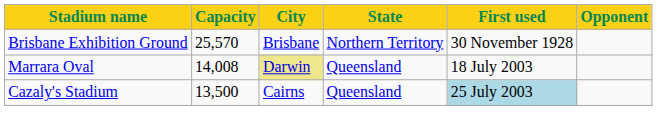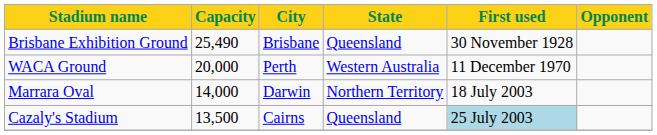 <table class="wikitable">
 <tr>
 <th scope="col" style="width: auto; background:#FCD116; color:#008751;">Stadium name</th>
 <th scope="col" style="width: auto; background:#FCD116; color:#008751;">Capacity</th>
 <th scope="col" style="width: auto; background:#FCD116; color:#008751;">City</th>
 <th scope="col" style="width: auto; background:#FCD116; color:#008751;">State</th>
 <th scope="col" style="width: auto; background:#FCD116; color:#008751;">First used</th>
 <th scope="col" style="width: auto; background:#FCD116; color:#008751;">Opponent</th>
 </tr>
 <tr>
 <td><a href='#'>Brisbane Exhibition Ground</a></td>
-<td>25,570</td>
+<td>25,490</td>
 <td><a href='#'>Brisbane</a></td>
-<td><a href='#'>Northern Territory</a></td>
+<td><a href='#'>Queensland</a></td>
 <td>30 November 1928</td>
 <td></td>
 </tr>
 <tr>
+<td><a href='#'>WACA Ground</a></td>
+<td>20,000</td>
+<td><a href='#'>Perth</a></td>
+<td><a href='#'>Western Australia</a></td>
+<td>11 December 1970</td>
+<td></td>
+</tr>
+<tr>
 <td><a href='#'>Marrara Oval</a></td>
-<td>14,008</td>
-<td style="background: khaki;"><a href='#'>Darwin</a></td>
-<td><a href='#'>Queensland</a></td>
+<td>14,000</td>
+<td><a href='#'>Darwin</a></td>
+<td><a href='#'>Northern Territory</a></td>
 <td>18 July 2003</td>
 <td></td>
 </tr>
 <tr>
 <td><a href='#'>Cazaly's Stadium</a></td>
 <td>13,500</td>
 <td><a href='#'>Cairns</a></td>
 <td><a href='#'>Queensland</a></td>
 <td style="background: lightblue;">25 July 2003</td>
 <td></td>
 </tr>
 <tr>
 </tr>
 </table>
